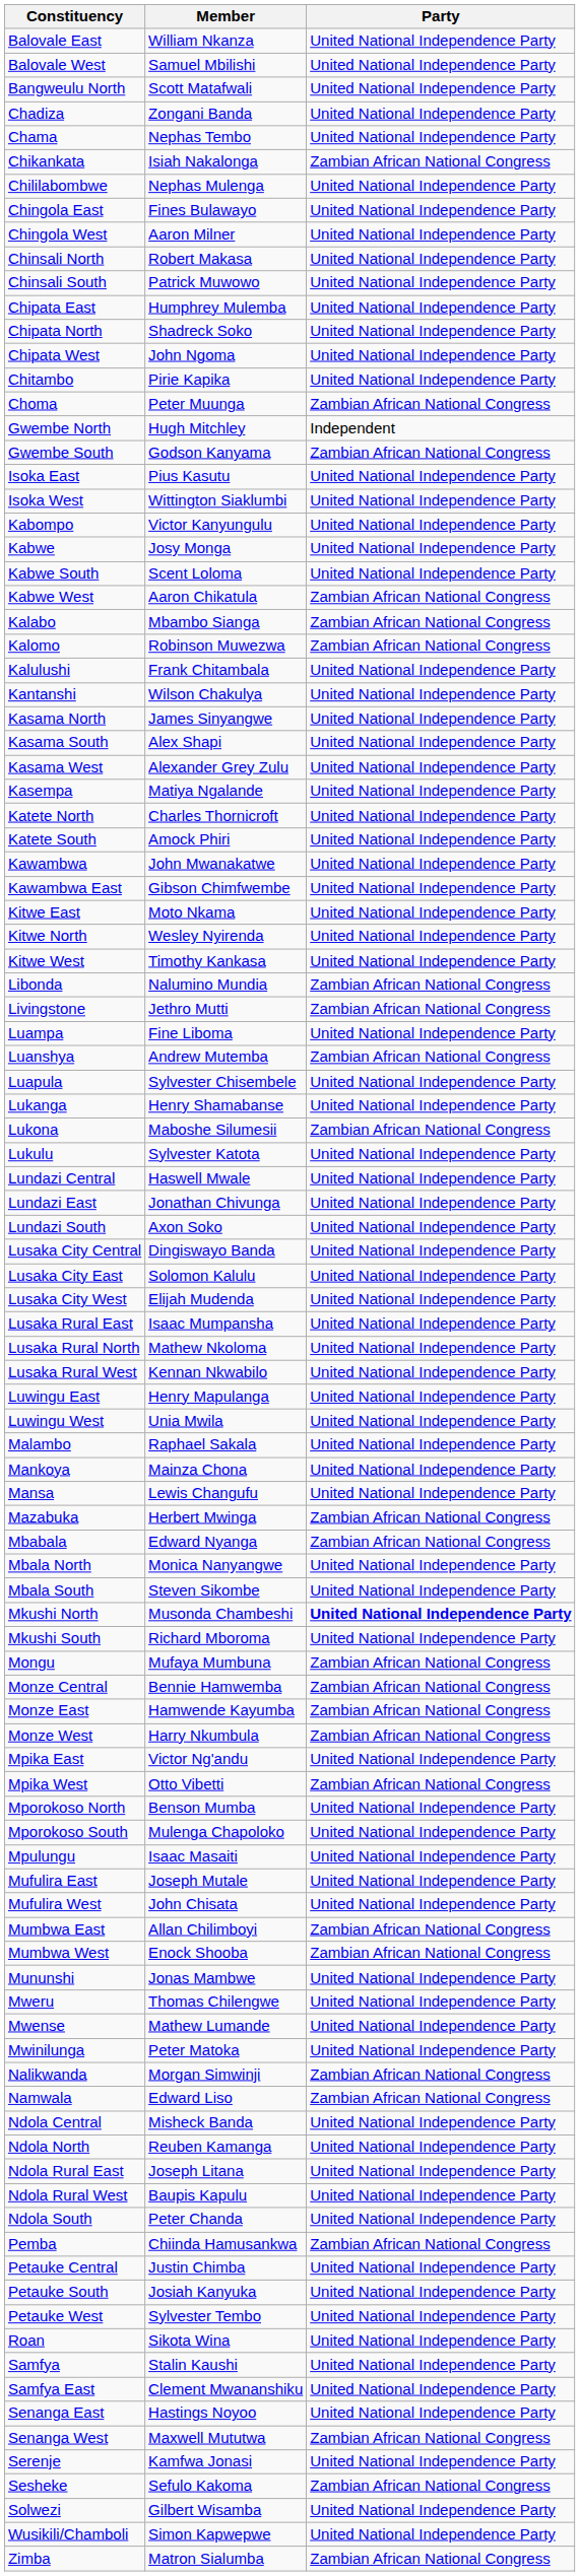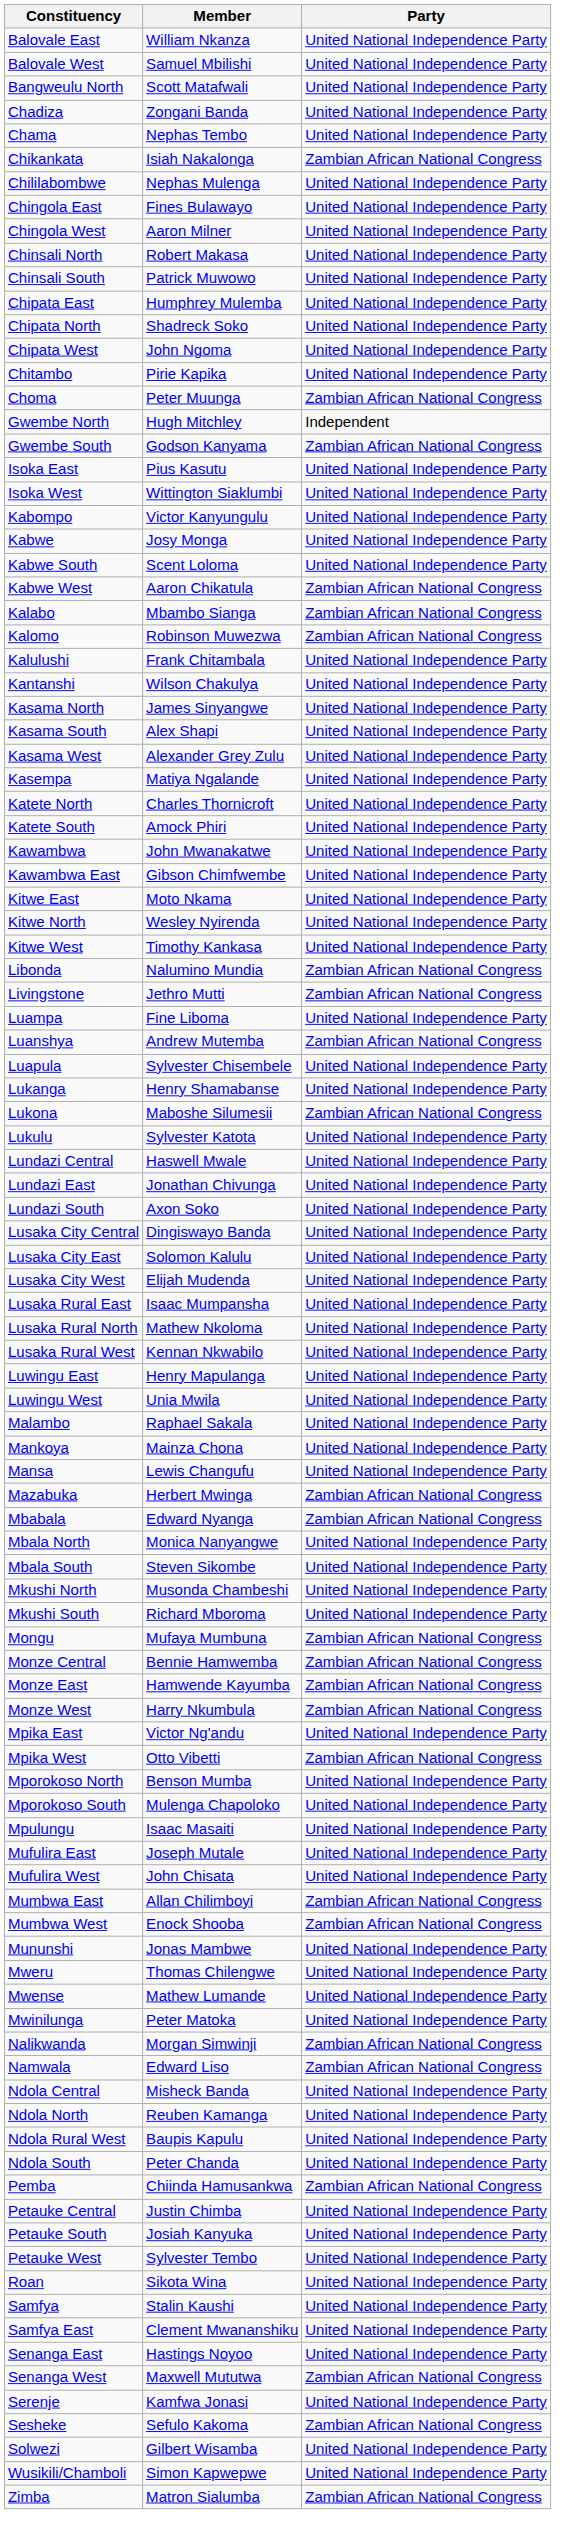 <table class="wikitable sortable">
 <tr>
 <th>Constituency</th>
 <th>Member</th>
 <th>Party</th>
 </tr>
 <tr>
 <td><a href='#'>Balovale East</a></td>
 <td><a href='#'>William Nkanza</a></td>
 <td><a href='#'>United National Independence Party</a></td>
 </tr>
 <tr>
 <td><a href='#'>Balovale West</a></td>
 <td><a href='#'>Samuel Mbilishi</a></td>
 <td><a href='#'>United National Independence Party</a></td>
 </tr>
 <tr>
 <td><a href='#'>Bangweulu North</a></td>
 <td><a href='#'>Scott Matafwali</a></td>
 <td><a href='#'>United National Independence Party</a></td>
 </tr>
 <tr>
 <td><a href='#'>Chadiza</a></td>
 <td><a href='#'>Zongani Banda</a></td>
 <td><a href='#'>United National Independence Party</a></td>
 </tr>
 <tr>
 <td><a href='#'>Chama</a></td>
 <td><a href='#'>Nephas Tembo</a></td>
 <td><a href='#'>United National Independence Party</a></td>
 </tr>
 <tr>
 <td><a href='#'>Chikankata</a></td>
 <td><a href='#'>Isiah Nakalonga</a></td>
 <td><a href='#'>Zambian African National Congress</a></td>
 </tr>
 <tr>
 <td><a href='#'>Chililabombwe</a></td>
 <td><a href='#'>Nephas Mulenga</a></td>
 <td><a href='#'>United National Independence Party</a></td>
 </tr>
 <tr>
 <td><a href='#'>Chingola East</a></td>
 <td><a href='#'>Fines Bulawayo</a></td>
 <td><a href='#'>United National Independence Party</a></td>
 </tr>
 <tr>
 <td><a href='#'>Chingola West</a></td>
 <td><a href='#'>Aaron Milner</a></td>
 <td><a href='#'>United National Independence Party</a></td>
 </tr>
 <tr>
 <td><a href='#'>Chinsali North</a></td>
 <td><a href='#'>Robert Makasa</a></td>
 <td><a href='#'>United National Independence Party</a></td>
 </tr>
 <tr>
 <td><a href='#'>Chinsali South</a></td>
 <td><a href='#'>Patrick Muwowo</a></td>
 <td><a href='#'>United National Independence Party</a></td>
 </tr>
 <tr>
 <td><a href='#'>Chipata East</a></td>
 <td><a href='#'>Humphrey Mulemba</a></td>
 <td><a href='#'>United National Independence Party</a></td>
 </tr>
 <tr>
 <td><a href='#'>Chipata North</a></td>
 <td><a href='#'>Shadreck Soko</a></td>
 <td><a href='#'>United National Independence Party</a></td>
 </tr>
 <tr>
 <td><a href='#'>Chipata West</a></td>
 <td><a href='#'>John Ngoma</a></td>
 <td><a href='#'>United National Independence Party</a></td>
 </tr>
 <tr>
 <td><a href='#'>Chitambo</a></td>
 <td><a href='#'>Pirie Kapika</a></td>
 <td><a href='#'>United National Independence Party</a></td>
 </tr>
 <tr>
 <td><a href='#'>Choma</a></td>
 <td><a href='#'>Peter Muunga</a></td>
 <td><a href='#'>Zambian African National Congress</a></td>
 </tr>
 <tr>
 <td><a href='#'>Gwembe North</a></td>
 <td><a href='#'>Hugh Mitchley</a></td>
 <td>Independent</td>
 </tr>
 <tr>
 <td><a href='#'>Gwembe South</a></td>
 <td><a href='#'>Godson Kanyama</a></td>
 <td><a href='#'>Zambian African National Congress</a></td>
 </tr>
 <tr>
 <td><a href='#'>Isoka East</a></td>
 <td><a href='#'>Pius Kasutu</a></td>
 <td><a href='#'>United National Independence Party</a></td>
 </tr>
 <tr>
 <td><a href='#'>Isoka West</a></td>
 <td><a href='#'>Wittington Siaklumbi</a></td>
 <td><a href='#'>United National Independence Party</a></td>
 </tr>
 <tr>
 <td><a href='#'>Kabompo</a></td>
 <td><a href='#'>Victor Kanyungulu</a></td>
 <td><a href='#'>United National Independence Party</a></td>
 </tr>
 <tr>
 <td><a href='#'>Kabwe</a></td>
 <td><a href='#'>Josy Monga</a></td>
 <td><a href='#'>United National Independence Party</a></td>
 </tr>
 <tr>
 <td><a href='#'>Kabwe South</a></td>
 <td><a href='#'>Scent Loloma</a></td>
 <td><a href='#'>United National Independence Party</a></td>
 </tr>
 <tr>
 <td><a href='#'>Kabwe West</a></td>
 <td><a href='#'>Aaron Chikatula</a></td>
 <td><a href='#'>Zambian African National Congress</a></td>
 </tr>
 <tr>
 <td><a href='#'>Kalabo</a></td>
 <td><a href='#'>Mbambo Sianga</a></td>
 <td><a href='#'>Zambian African National Congress</a></td>
 </tr>
 <tr>
 <td><a href='#'>Kalomo</a></td>
 <td><a href='#'>Robinson Muwezwa</a></td>
 <td><a href='#'>Zambian African National Congress</a></td>
 </tr>
 <tr>
 <td><a href='#'>Kalulushi</a></td>
 <td><a href='#'>Frank Chitambala</a></td>
 <td><a href='#'>United National Independence Party</a></td>
 </tr>
 <tr>
 <td><a href='#'>Kantanshi</a></td>
 <td><a href='#'>Wilson Chakulya</a></td>
 <td><a href='#'>United National Independence Party</a></td>
 </tr>
 <tr>
 <td><a href='#'>Kasama North</a></td>
 <td><a href='#'>James Sinyangwe</a></td>
 <td><a href='#'>United National Independence Party</a></td>
 </tr>
 <tr>
 <td><a href='#'>Kasama South</a></td>
 <td><a href='#'>Alex Shapi</a></td>
 <td><a href='#'>United National Independence Party</a></td>
 </tr>
 <tr>
 <td><a href='#'>Kasama West</a></td>
 <td><a href='#'>Alexander Grey Zulu</a></td>
 <td><a href='#'>United National Independence Party</a></td>
 </tr>
 <tr>
 <td><a href='#'>Kasempa</a></td>
 <td><a href='#'>Matiya Ngalande</a></td>
 <td><a href='#'>United National Independence Party</a></td>
 </tr>
 <tr>
 <td><a href='#'>Katete North</a></td>
 <td><a href='#'>Charles Thornicroft</a></td>
 <td><a href='#'>United National Independence Party</a></td>
 </tr>
 <tr>
 <td><a href='#'>Katete South</a></td>
 <td><a href='#'>Amock Phiri</a></td>
 <td><a href='#'>United National Independence Party</a></td>
 </tr>
 <tr>
 <td><a href='#'>Kawambwa</a></td>
 <td><a href='#'>John Mwanakatwe</a></td>
 <td><a href='#'>United National Independence Party</a></td>
 </tr>
 <tr>
 <td><a href='#'>Kawambwa East</a></td>
 <td><a href='#'>Gibson Chimfwembe</a></td>
 <td><a href='#'>United National Independence Party</a></td>
 </tr>
 <tr>
 <td><a href='#'>Kitwe East</a></td>
 <td><a href='#'>Moto Nkama</a></td>
 <td><a href='#'>United National Independence Party</a></td>
 </tr>
 <tr>
 <td><a href='#'>Kitwe North</a></td>
 <td><a href='#'>Wesley Nyirenda</a></td>
 <td><a href='#'>United National Independence Party</a></td>
 </tr>
 <tr>
 <td><a href='#'>Kitwe West</a></td>
 <td><a href='#'>Timothy Kankasa</a></td>
 <td><a href='#'>United National Independence Party</a></td>
 </tr>
 <tr>
 <td><a href='#'>Libonda</a></td>
 <td><a href='#'>Nalumino Mundia</a></td>
 <td><a href='#'>Zambian African National Congress</a></td>
 </tr>
 <tr>
 <td><a href='#'>Livingstone</a></td>
 <td><a href='#'>Jethro Mutti</a></td>
 <td><a href='#'>Zambian African National Congress</a></td>
 </tr>
 <tr>
 <td><a href='#'>Luampa</a></td>
 <td><a href='#'>Fine Liboma</a></td>
 <td><a href='#'>United National Independence Party</a></td>
 </tr>
 <tr>
 <td><a href='#'>Luanshya</a></td>
 <td><a href='#'>Andrew Mutemba</a></td>
 <td><a href='#'>Zambian African National Congress</a></td>
 </tr>
 <tr>
 <td><a href='#'>Luapula</a></td>
 <td><a href='#'>Sylvester Chisembele</a></td>
 <td><a href='#'>United National Independence Party</a></td>
 </tr>
 <tr>
 <td><a href='#'>Lukanga</a></td>
 <td><a href='#'>Henry Shamabanse</a></td>
 <td><a href='#'>United National Independence Party</a></td>
 </tr>
 <tr>
 <td><a href='#'>Lukona</a></td>
 <td><a href='#'>Maboshe Silumesii</a></td>
 <td><a href='#'>Zambian African National Congress</a></td>
 </tr>
 <tr>
 <td><a href='#'>Lukulu</a></td>
 <td><a href='#'>Sylvester Katota</a></td>
 <td><a href='#'>United National Independence Party</a></td>
 </tr>
 <tr>
 <td><a href='#'>Lundazi Central</a></td>
 <td><a href='#'>Haswell Mwale</a></td>
 <td><a href='#'>United National Independence Party</a></td>
 </tr>
 <tr>
 <td><a href='#'>Lundazi East</a></td>
 <td><a href='#'>Jonathan Chivunga</a></td>
 <td><a href='#'>United National Independence Party</a></td>
 </tr>
 <tr>
 <td><a href='#'>Lundazi South</a></td>
 <td><a href='#'>Axon Soko</a></td>
 <td><a href='#'>United National Independence Party</a></td>
 </tr>
 <tr>
 <td><a href='#'>Lusaka City Central</a></td>
 <td><a href='#'>Dingiswayo Banda</a></td>
 <td><a href='#'>United National Independence Party</a></td>
 </tr>
 <tr>
 <td><a href='#'>Lusaka City East</a></td>
 <td><a href='#'>Solomon Kalulu</a></td>
 <td><a href='#'>United National Independence Party</a></td>
 </tr>
 <tr>
 <td><a href='#'>Lusaka City West</a></td>
 <td><a href='#'>Elijah Mudenda</a></td>
 <td><a href='#'>United National Independence Party</a></td>
 </tr>
 <tr>
 <td><a href='#'>Lusaka Rural East</a></td>
 <td><a href='#'>Isaac Mumpansha</a></td>
 <td><a href='#'>United National Independence Party</a></td>
 </tr>
 <tr>
 <td><a href='#'>Lusaka Rural North</a></td>
 <td><a href='#'>Mathew Nkoloma</a></td>
 <td><a href='#'>United National Independence Party</a></td>
 </tr>
 <tr>
 <td><a href='#'>Lusaka Rural West</a></td>
 <td><a href='#'>Kennan Nkwabilo</a></td>
 <td><a href='#'>United National Independence Party</a></td>
 </tr>
 <tr>
 <td><a href='#'>Luwingu East</a></td>
 <td><a href='#'>Henry Mapulanga</a></td>
 <td><a href='#'>United National Independence Party</a></td>
 </tr>
 <tr>
 <td><a href='#'>Luwingu West</a></td>
 <td><a href='#'>Unia Mwila</a></td>
 <td><a href='#'>United National Independence Party</a></td>
 </tr>
 <tr>
 <td><a href='#'>Malambo</a></td>
 <td><a href='#'>Raphael Sakala</a></td>
 <td><a href='#'>United National Independence Party</a></td>
 </tr>
 <tr>
 <td><a href='#'>Mankoya</a></td>
 <td><a href='#'>Mainza Chona</a></td>
 <td><a href='#'>United National Independence Party</a></td>
 </tr>
 <tr>
 <td><a href='#'>Mansa</a></td>
 <td><a href='#'>Lewis Changufu</a></td>
 <td><a href='#'>United National Independence Party</a></td>
 </tr>
 <tr>
 <td><a href='#'>Mazabuka</a></td>
 <td><a href='#'>Herbert Mwinga</a></td>
 <td><a href='#'>Zambian African National Congress</a></td>
 </tr>
 <tr>
 <td><a href='#'>Mbabala</a></td>
 <td><a href='#'>Edward Nyanga</a></td>
 <td><a href='#'>Zambian African National Congress</a></td>
 </tr>
 <tr>
 <td><a href='#'>Mbala North</a></td>
 <td><a href='#'>Monica Nanyangwe</a></td>
 <td><a href='#'>United National Independence Party</a></td>
 </tr>
 <tr>
 <td><a href='#'>Mbala South</a></td>
 <td><a href='#'>Steven Sikombe</a></td>
 <td><a href='#'>United National Independence Party</a></td>
 </tr>
 <tr>
 <td><a href='#'>Mkushi North</a></td>
 <td><a href='#'>Musonda Chambeshi</a></td>
-<td><strong><a href='#'>United National Independence Party</a></strong></td>
+<td><a href='#'>United National Independence Party</a></td>
 </tr>
 <tr>
 <td><a href='#'>Mkushi South</a></td>
 <td><a href='#'>Richard Mboroma</a></td>
 <td><a href='#'>United National Independence Party</a></td>
 </tr>
 <tr>
 <td><a href='#'>Mongu</a></td>
 <td><a href='#'>Mufaya Mumbuna</a></td>
 <td><a href='#'>Zambian African National Congress</a></td>
 </tr>
 <tr>
 <td><a href='#'>Monze Central</a></td>
 <td><a href='#'>Bennie Hamwemba</a></td>
 <td><a href='#'>Zambian African National Congress</a></td>
 </tr>
 <tr>
 <td><a href='#'>Monze East</a></td>
 <td><a href='#'>Hamwende Kayumba</a></td>
 <td><a href='#'>Zambian African National Congress</a></td>
 </tr>
 <tr>
 <td><a href='#'>Monze West</a></td>
 <td><a href='#'>Harry Nkumbula</a></td>
 <td><a href='#'>Zambian African National Congress</a></td>
 </tr>
 <tr>
 <td><a href='#'>Mpika East</a></td>
 <td><a href='#'>Victor Ng'andu</a></td>
 <td><a href='#'>United National Independence Party</a></td>
 </tr>
 <tr>
 <td><a href='#'>Mpika West</a></td>
 <td><a href='#'>Otto Vibetti</a></td>
 <td><a href='#'>Zambian African National Congress</a></td>
 </tr>
 <tr>
 <td><a href='#'>Mporokoso North</a></td>
 <td><a href='#'>Benson Mumba</a></td>
 <td><a href='#'>United National Independence Party</a></td>
 </tr>
 <tr>
 <td><a href='#'>Mporokoso South</a></td>
 <td><a href='#'>Mulenga Chapoloko</a></td>
 <td><a href='#'>United National Independence Party</a></td>
 </tr>
 <tr>
 <td><a href='#'>Mpulungu</a></td>
 <td><a href='#'>Isaac Masaiti</a></td>
 <td><a href='#'>United National Independence Party</a></td>
 </tr>
 <tr>
 <td><a href='#'>Mufulira East</a></td>
 <td><a href='#'>Joseph Mutale</a></td>
 <td><a href='#'>United National Independence Party</a></td>
 </tr>
 <tr>
 <td><a href='#'>Mufulira West</a></td>
 <td><a href='#'>John Chisata</a></td>
 <td><a href='#'>United National Independence Party</a></td>
 </tr>
 <tr>
 <td><a href='#'>Mumbwa East</a></td>
 <td><a href='#'>Allan Chilimboyi</a></td>
 <td><a href='#'>Zambian African National Congress</a></td>
 </tr>
 <tr>
 <td><a href='#'>Mumbwa West</a></td>
 <td><a href='#'>Enock Shooba</a></td>
 <td><a href='#'>Zambian African National Congress</a></td>
 </tr>
 <tr>
 <td><a href='#'>Mununshi</a></td>
 <td><a href='#'>Jonas Mambwe</a></td>
 <td><a href='#'>United National Independence Party</a></td>
 </tr>
 <tr>
 <td><a href='#'>Mweru</a></td>
 <td><a href='#'>Thomas Chilengwe</a></td>
 <td><a href='#'>United National Independence Party</a></td>
 </tr>
 <tr>
 <td><a href='#'>Mwense</a></td>
 <td><a href='#'>Mathew Lumande</a></td>
 <td><a href='#'>United National Independence Party</a></td>
 </tr>
 <tr>
 <td><a href='#'>Mwinilunga</a></td>
 <td><a href='#'>Peter Matoka</a></td>
 <td><a href='#'>United National Independence Party</a></td>
 </tr>
 <tr>
 <td><a href='#'>Nalikwanda</a></td>
 <td><a href='#'>Morgan Simwinji</a></td>
 <td><a href='#'>Zambian African National Congress</a></td>
 </tr>
 <tr>
 <td><a href='#'>Namwala</a></td>
 <td><a href='#'>Edward Liso</a></td>
 <td><a href='#'>Zambian African National Congress</a></td>
 </tr>
 <tr>
 <td><a href='#'>Ndola Central</a></td>
 <td><a href='#'>Misheck Banda</a></td>
 <td><a href='#'>United National Independence Party</a></td>
 </tr>
 <tr>
 <td><a href='#'>Ndola North</a></td>
 <td><a href='#'>Reuben Kamanga</a></td>
 <td><a href='#'>United National Independence Party</a></td>
 </tr>
 <tr>
-<td><a href='#'>Ndola Rural East</a></td>
-<td><a href='#'>Joseph Litana</a></td>
-<td><a href='#'>United National Independence Party</a></td>
-</tr>
-<tr>
 <td><a href='#'>Ndola Rural West</a></td>
 <td><a href='#'>Baupis Kapulu</a></td>
 <td><a href='#'>United National Independence Party</a></td>
 </tr>
 <tr>
 <td><a href='#'>Ndola South</a></td>
 <td><a href='#'>Peter Chanda</a></td>
 <td><a href='#'>United National Independence Party</a></td>
 </tr>
 <tr>
 <td><a href='#'>Pemba</a></td>
 <td><a href='#'>Chiinda Hamusankwa</a></td>
 <td><a href='#'>Zambian African National Congress</a></td>
 </tr>
 <tr>
 <td><a href='#'>Petauke Central</a></td>
 <td><a href='#'>Justin Chimba</a></td>
 <td><a href='#'>United National Independence Party</a></td>
 </tr>
 <tr>
 <td><a href='#'>Petauke South</a></td>
 <td><a href='#'>Josiah Kanyuka</a></td>
 <td><a href='#'>United National Independence Party</a></td>
 </tr>
 <tr>
 <td><a href='#'>Petauke West</a></td>
 <td><a href='#'>Sylvester Tembo</a></td>
 <td><a href='#'>United National Independence Party</a></td>
 </tr>
 <tr>
 <td><a href='#'>Roan</a></td>
 <td><a href='#'>Sikota Wina</a></td>
 <td><a href='#'>United National Independence Party</a></td>
 </tr>
 <tr>
 <td><a href='#'>Samfya</a></td>
 <td><a href='#'>Stalin Kaushi</a></td>
 <td><a href='#'>United National Independence Party</a></td>
 </tr>
 <tr>
 <td><a href='#'>Samfya East</a></td>
 <td><a href='#'>Clement Mwananshiku</a></td>
 <td><a href='#'>United National Independence Party</a></td>
 </tr>
 <tr>
 <td><a href='#'>Senanga East</a></td>
 <td><a href='#'>Hastings Noyoo</a></td>
 <td><a href='#'>United National Independence Party</a></td>
 </tr>
 <tr>
 <td><a href='#'>Senanga West</a></td>
 <td><a href='#'>Maxwell Mututwa</a></td>
 <td><a href='#'>Zambian African National Congress</a></td>
 </tr>
 <tr>
 <td><a href='#'>Serenje</a></td>
 <td><a href='#'>Kamfwa Jonasi</a></td>
 <td><a href='#'>United National Independence Party</a></td>
 </tr>
 <tr>
 <td><a href='#'>Sesheke</a></td>
 <td><a href='#'>Sefulo Kakoma</a></td>
 <td><a href='#'>Zambian African National Congress</a></td>
 </tr>
 <tr>
 <td><a href='#'>Solwezi</a></td>
 <td><a href='#'>Gilbert Wisamba</a></td>
 <td><a href='#'>United National Independence Party</a></td>
 </tr>
 <tr>
 <td><a href='#'>Wusikili/Chamboli</a></td>
 <td><a href='#'>Simon Kapwepwe</a></td>
 <td><a href='#'>United National Independence Party</a></td>
 </tr>
 <tr>
 <td><a href='#'>Zimba</a></td>
 <td><a href='#'>Matron Sialumba</a></td>
 <td><a href='#'>Zambian African National Congress</a></td>
 </tr>
 </table>
